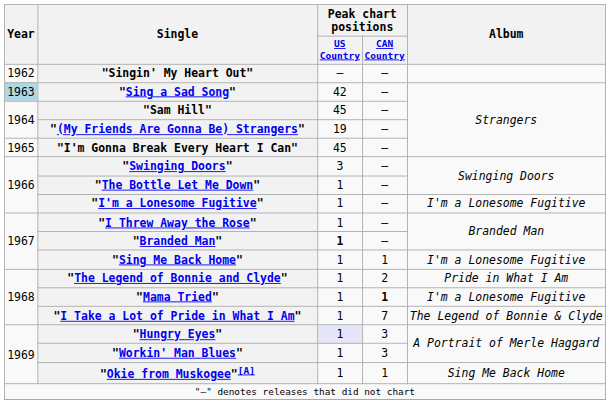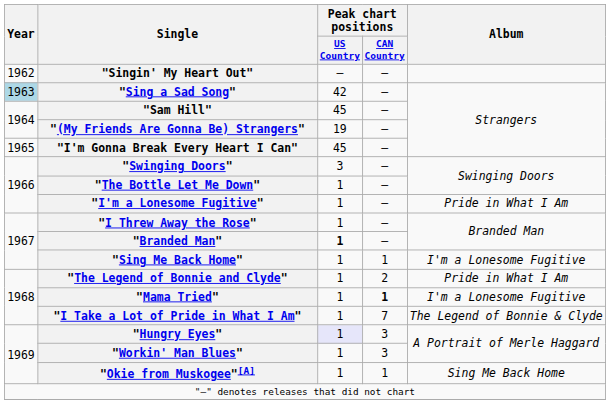 <table class="wikitable plainrowheaders" style="text-align:center;">
 <tr>
 <th rowspan="2">Year</th>
 <th rowspan="2" style="width:24em;">Single</th>
 <th colspan="2">Peak chart<br>positions</th>
 <th rowspan="2">Album</th>
 </tr>
 <tr style="font-size:smaller;">
 <th width="45"><a href='#'>US Country</a></th>
 <th width="45"><a href='#'>CAN Country</a></th>
 </tr>
 <tr>
 <td>1962</td>
 <th scope="row">"Singin' My Heart Out"</th>
 <td>—</td>
 <td>—</td>
 <td></td>
 </tr>
 <tr>
 <td style="background: lightblue;">1963</td>
 <th scope="row">"<a href='#'>Sing a Sad Song</a>"</th>
 <td>42</td>
 <td>—</td>
 <td rowspan="4"><em>Strangers</em></td>
 </tr>
 <tr>
 <td rowspan="2">1964</td>
 <th scope="row">"Sam Hill"</th>
 <td>45</td>
 <td>—</td>
 </tr>
 <tr>
 <th scope="row">"<a href='#'>(My Friends Are Gonna Be) Strangers</a>"</th>
 <td>19</td>
 <td>—</td>
 </tr>
 <tr>
 <td>1965</td>
 <th scope="row">"I'm Gonna Break Every Heart I Can"</th>
 <td>45</td>
 <td>—</td>
 </tr>
 <tr>
 <td rowspan="3">1966</td>
 <th scope="row">"<a href='#'>Swinging Doors</a>" </th>
 <td>3</td>
 <td>—</td>
 <td rowspan="2"><em>Swinging Doors</em></td>
 </tr>
 <tr>
 <th scope="row">"<a href='#'>The Bottle Let Me Down</a>" </th>
 <td>1</td>
 <td>—</td>
 </tr>
 <tr>
 <th scope="row">"<a href='#'>I'm a Lonesome Fugitive</a>" </th>
 <td>1</td>
 <td>—</td>
-<td><em>I'm a Lonesome Fugitive</em></td>
+<td><em>Pride in What I Am</em></td>
 </tr>
 <tr>
 <td rowspan="3">1967</td>
 <th scope="row">"<a href='#'>I Threw Away the Rose</a>" </th>
 <td>1</td>
 <td>—</td>
 <td rowspan="2"><em>Branded Man</em></td>
 </tr>
 <tr>
 <th scope="row">"<a href='#'>Branded Man</a>" </th>
 <td><strong>1</strong></td>
 <td>—</td>
 </tr>
 <tr>
 <th scope="row">"<a href='#'>Sing Me Back Home</a>" </th>
 <td>1</td>
 <td>1</td>
 <td><em>I'm a Lonesome Fugitive</em></td>
 </tr>
 <tr>
 <td rowspan="3">1968</td>
 <th scope="row">"<a href='#'>The Legend of Bonnie and Clyde</a>" </th>
 <td>1</td>
 <td>2</td>
 <td><em>Pride in What I Am</em></td>
 </tr>
 <tr>
 <th scope="row">"<a href='#'>Mama Tried</a>" </th>
 <td>1</td>
 <td><strong>1</strong></td>
 <td><em>I'm a Lonesome Fugitive</em></td>
 </tr>
 <tr>
 <th scope="row">"<a href='#'>I Take a Lot of Pride in What I Am</a>" </th>
 <td>1</td>
 <td>7</td>
 <td><em>The Legend of Bonnie & Clyde</em></td>
 </tr>
 <tr>
 <td rowspan="3">1969</td>
 <th scope="row">"<a href='#'>Hungry Eyes</a>" </th>
 <td style="background: lavender;">1</td>
 <td>3</td>
 <td rowspan="2"><em>A Portrait of Merle Haggard</em></td>
 </tr>
 <tr>
 <th scope="row">"<a href='#'>Workin' Man Blues</a>" </th>
 <td>1</td>
 <td>3</td>
 </tr>
 <tr>
 <th scope="row">"<a href='#'>Okie from Muskogee</a>"<sup><span></span><a href='#'><strong>[A]</strong></a></sup> </th>
 <td>1</td>
 <td>1</td>
 <td><em>Sing Me Back Home</em></td>
 </tr>
 <tr>
 <td colspan="5" style="font-size: 8pt">"—" denotes releases that did not chart</td>
 </tr>
 <tr>
 </tr>
 </table>
